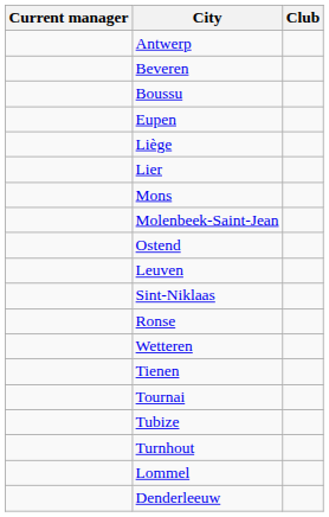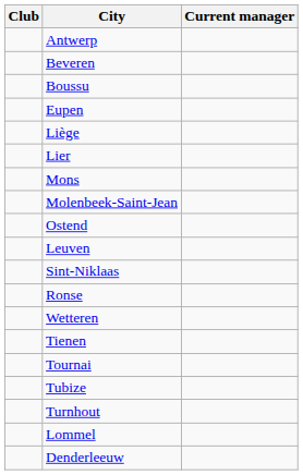 <table class="wikitable sortable">
 <tr>
+<th>Club</th>
+<th>City</th>
 <th>Current manager</th>
-<th>City</th>
-<th>Club</th>
 </tr>
 <tr>
 <td></td>
 <td><a href='#'>Antwerp</a></td>
 <td></td>
 </tr>
 <tr>
 <td></td>
 <td><a href='#'>Beveren</a></td>
 <td></td>
 </tr>
 <tr>
 <td></td>
 <td><a href='#'>Boussu</a></td>
 <td></td>
 </tr>
 <tr>
 <td></td>
 <td><a href='#'>Eupen</a></td>
 <td></td>
 </tr>
 <tr>
 <td></td>
 <td><a href='#'>Liège</a></td>
 <td></td>
 </tr>
 <tr>
 <td></td>
 <td><a href='#'>Lier</a></td>
 <td></td>
 </tr>
 <tr>
 <td></td>
 <td><a href='#'>Mons</a></td>
 <td></td>
 </tr>
 <tr>
 <td></td>
 <td><a href='#'>Molenbeek-Saint-Jean</a></td>
 <td></td>
 </tr>
 <tr>
 <td></td>
 <td><a href='#'>Ostend</a></td>
 <td></td>
 </tr>
 <tr>
 <td></td>
 <td><a href='#'>Leuven</a></td>
 <td></td>
 </tr>
 <tr>
 <td></td>
 <td><a href='#'>Sint-Niklaas</a></td>
 <td></td>
 </tr>
 <tr>
 <td></td>
 <td><a href='#'>Ronse</a></td>
 <td></td>
 </tr>
 <tr>
 <td></td>
 <td><a href='#'>Wetteren</a></td>
 <td></td>
 </tr>
 <tr>
 <td></td>
 <td><a href='#'>Tienen</a></td>
 <td></td>
 </tr>
 <tr>
 <td></td>
 <td><a href='#'>Tournai</a></td>
 <td></td>
 </tr>
 <tr>
 <td></td>
 <td><a href='#'>Tubize</a></td>
 <td></td>
 </tr>
 <tr>
 <td></td>
 <td><a href='#'>Turnhout</a></td>
 <td></td>
 </tr>
 <tr>
 <td></td>
 <td><a href='#'>Lommel</a></td>
 <td></td>
 </tr>
 <tr>
 <td></td>
 <td><a href='#'>Denderleeuw</a></td>
 <td></td>
 </tr>
 </table>
